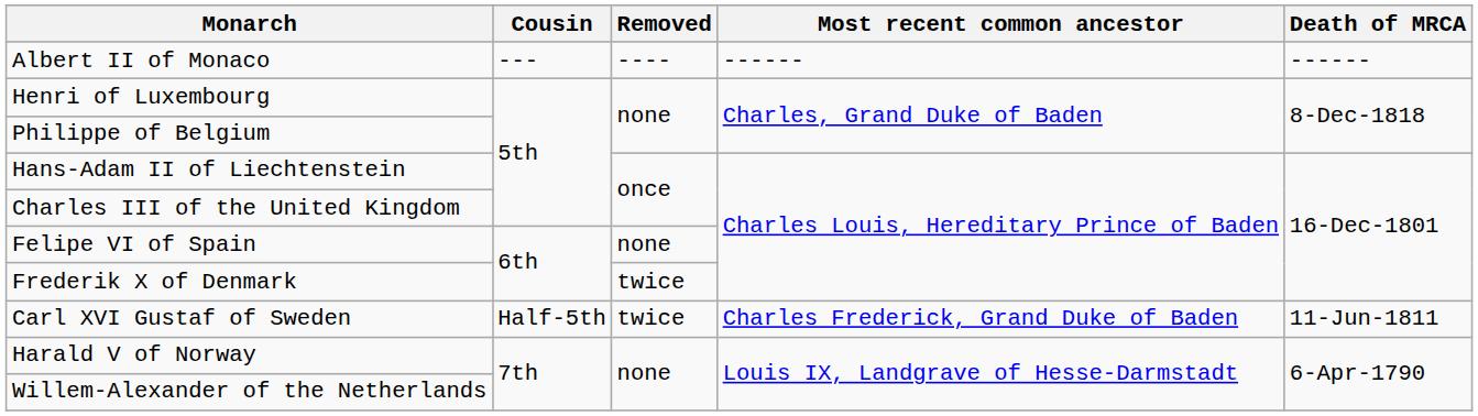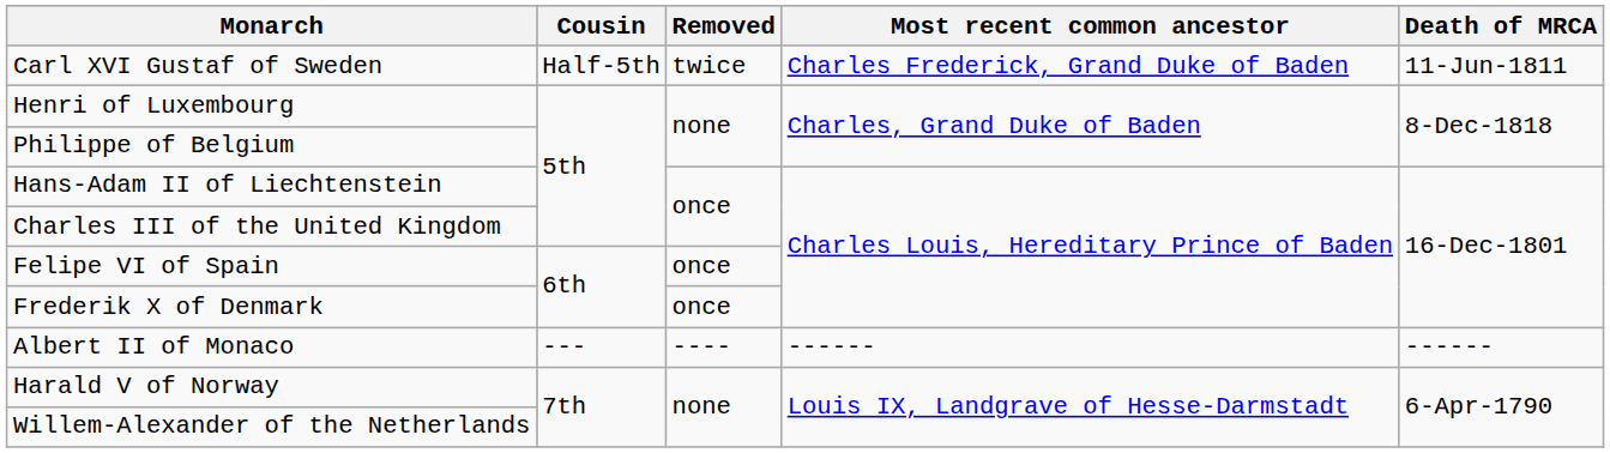 <table class="wikitable" style="margin:1em auto 1em auto;">
 <tr>
 <th>Monarch</th>
 <th>Cousin</th>
 <th>Removed</th>
 <th>Most recent common ancestor</th>
 <th>Death of MRCA</th>
 </tr>
 <tr>
-<td>Albert II of Monaco</td>
-<td>---</td>
-<td>----</td>
-<td>------</td>
-<td>------</td>
+<td>Carl XVI Gustaf of Sweden</td>
+<td>Half-5th</td>
+<td>twice</td>
+<td><a href='#'>Charles Frederick, Grand Duke of Baden</a></td>
+<td>11-Jun-1811</td>
 </tr>
 <tr>
 <td>Henri of Luxembourg</td>
 <td rowspan="4">5th</td>
 <td rowspan="2">none</td>
 <td rowspan="2"><a href='#'>Charles, Grand Duke of Baden</a></td>
 <td rowspan="2">8-Dec-1818</td>
 </tr>
 <tr>
 <td>Philippe of Belgium</td>
 </tr>
 <tr>
 <td>Hans-Adam II of Liechtenstein</td>
 <td rowspan="2">once</td>
 <td rowspan="4"><a href='#'>Charles Louis, Hereditary Prince of Baden</a></td>
 <td rowspan="4">16-Dec-1801</td>
 </tr>
 <tr>
 <td>Charles III of the United Kingdom</td>
 </tr>
 <tr>
 <td>Felipe VI of Spain</td>
 <td rowspan="2">6th</td>
-<td>none</td>
+<td>once</td>
 </tr>
 <tr>
 <td>Frederik X of Denmark</td>
-<td>twice</td>
+<td>once</td>
 </tr>
 <tr>
-<td>Carl XVI Gustaf of Sweden</td>
-<td>Half-5th</td>
-<td>twice</td>
-<td><a href='#'>Charles Frederick, Grand Duke of Baden</a></td>
-<td>11-Jun-1811</td>
+<td>Albert II of Monaco</td>
+<td>---</td>
+<td>----</td>
+<td>------</td>
+<td>------</td>
 </tr>
 <tr>
 <td>Harald V of Norway</td>
 <td rowspan="2">7th</td>
 <td rowspan="2">none</td>
 <td rowspan="2"><a href='#'>Louis IX, Landgrave of Hesse-Darmstadt</a></td>
 <td rowspan="2">6-Apr-1790</td>
 </tr>
 <tr>
 <td>Willem-Alexander of the Netherlands</td>
 </tr>
 </table>
